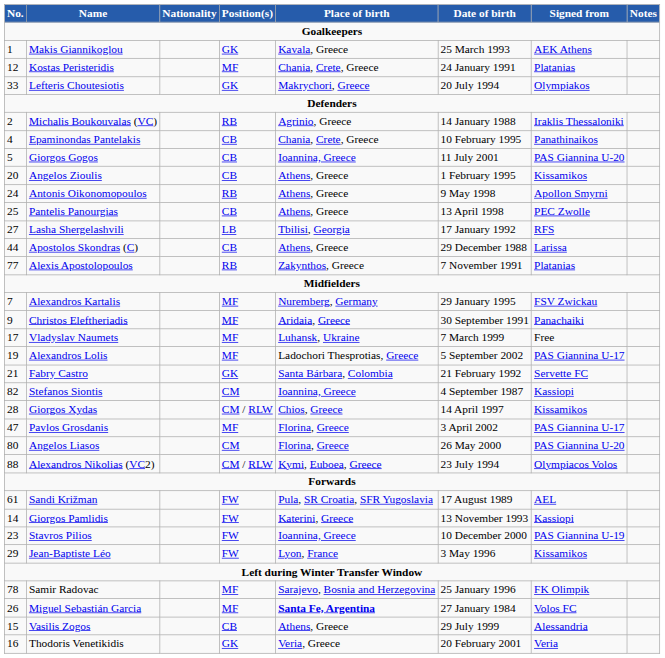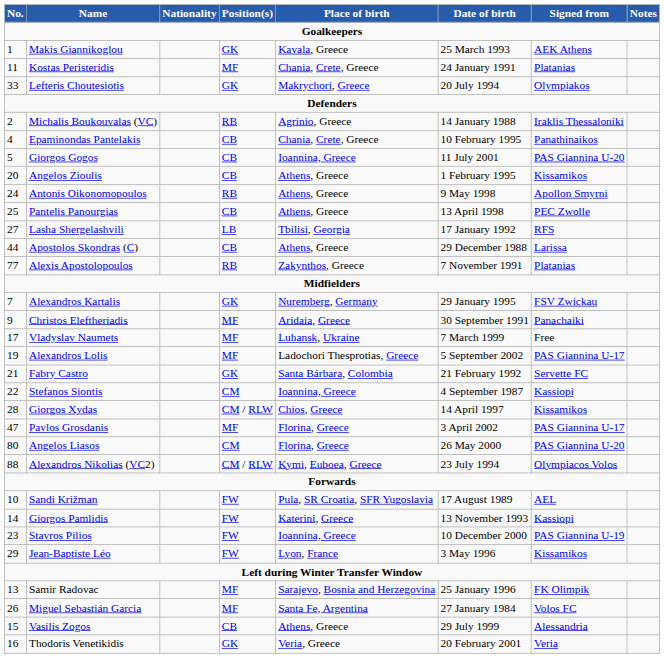 <table class="wikitable">
 <tr>
 <th style="background:#265cab; color:white; text-align:center;">No.</th>
 <th style="background:#265cab; color:white; text-align:center;">Name</th>
 <th style="background:#265cab; color:white; text-align:center;">Nationality</th>
 <th style="background:#265cab; color:white; text-align:center;">Position(s)</th>
 <th style="background:#265cab; color:white; text-align:center;">Place of birth</th>
 <th style="background:#265cab; color:white; text-align:center;">Date of birth</th>
 <th style="background:#265cab; color:white; text-align:center;">Signed from</th>
 <th style="background:#265cab; color:white; text-align:center;">Notes</th>
 </tr>
 <tr>
 <td colspan="8" style="text-align:center;"><strong>Goalkeepers</strong></td>
 </tr>
 <tr>
 <td>1</td>
 <td><a href='#'>Makis Giannikoglou</a></td>
 <td></td>
 <td><a href='#'>GK</a></td>
 <td><a href='#'>Kavala</a>, Greece</td>
 <td>25 March 1993</td>
 <td> <a href='#'>AEK Athens</a></td>
 <td></td>
 </tr>
 <tr>
-<td>12</td>
+<td>11</td>
 <td><a href='#'>Kostas Peristeridis</a></td>
 <td></td>
 <td><a href='#'>MF</a></td>
 <td><a href='#'>Chania</a>, <a href='#'>Crete</a>, Greece</td>
 <td>24 January 1991</td>
 <td> <a href='#'>Platanias</a></td>
 <td></td>
 </tr>
 <tr>
 <td>33</td>
 <td><a href='#'>Lefteris Choutesiotis</a></td>
 <td></td>
 <td><a href='#'>GK</a></td>
 <td><a href='#'>Makrychori</a>, <a href='#'>Greece</a></td>
 <td>20 July 1994</td>
 <td> <a href='#'>Olympiakos</a></td>
 <td></td>
 </tr>
 <tr>
 <td colspan="8" style="text-align:center;"><strong>Defenders</strong></td>
 </tr>
 <tr>
 <td>2</td>
 <td><a href='#'>Michalis Boukouvalas</a> (<a href='#'>VC</a>)</td>
 <td></td>
 <td><a href='#'>RB</a></td>
 <td><a href='#'>Agrinio</a>, Greece</td>
 <td>14 January 1988</td>
 <td> <a href='#'>Iraklis Thessaloniki</a></td>
 <td></td>
 </tr>
 <tr>
 <td>4</td>
 <td><a href='#'>Epaminondas Pantelakis</a></td>
 <td></td>
 <td><a href='#'>CB</a></td>
 <td><a href='#'>Chania</a>, <a href='#'>Crete</a>, Greece</td>
 <td>10 February 1995</td>
 <td> <a href='#'>Panathinaikos</a></td>
 <td></td>
 </tr>
 <tr>
 <td>5</td>
 <td><a href='#'>Giorgos Gogos</a></td>
 <td></td>
 <td><a href='#'>CB</a></td>
 <td><a href='#'>Ioannina, Greece</a></td>
 <td>11 July 2001</td>
 <td> <a href='#'>PAS Giannina U-20</a></td>
 <td></td>
 </tr>
 <tr>
 <td>20</td>
 <td><a href='#'>Angelos Zioulis</a></td>
 <td></td>
 <td><a href='#'>CB</a></td>
 <td><a href='#'>Athens</a>, Greece</td>
 <td>1 February 1995</td>
 <td> <a href='#'>Kissamikos</a></td>
 <td></td>
 </tr>
 <tr>
 <td>24</td>
 <td><a href='#'>Antonis Oikonomopoulos</a></td>
 <td></td>
 <td><a href='#'>RB</a></td>
 <td><a href='#'>Athens</a>, Greece</td>
 <td>9 May 1998</td>
 <td> <a href='#'>Apollon Smyrni</a></td>
 <td></td>
 </tr>
 <tr>
 <td>25</td>
 <td><a href='#'>Pantelis Panourgias</a></td>
 <td></td>
 <td><a href='#'>CB</a></td>
 <td><a href='#'>Athens</a>, Greece</td>
 <td>13 April 1998</td>
 <td> <a href='#'>PEC Zwolle</a></td>
 <td></td>
 </tr>
 <tr>
 <td>27</td>
 <td><a href='#'>Lasha Shergelashvili</a></td>
 <td></td>
 <td><a href='#'>LB</a></td>
 <td><a href='#'>Tbilisi</a>, <a href='#'>Georgia</a></td>
 <td>17 January 1992</td>
 <td> <a href='#'>RFS</a></td>
 <td></td>
 </tr>
 <tr>
 <td>44</td>
 <td><a href='#'>Apostolos Skondras</a> (<a href='#'>C</a>)</td>
 <td></td>
 <td><a href='#'>CB</a></td>
 <td><a href='#'>Athens</a>, Greece</td>
 <td>29 December 1988</td>
 <td> <a href='#'>Larissa</a></td>
 <td></td>
 </tr>
 <tr>
 <td>77</td>
 <td><a href='#'>Alexis Apostolopoulos</a></td>
 <td></td>
 <td><a href='#'>RB</a></td>
 <td><a href='#'>Zakynthos</a>, Greece</td>
 <td>7 November 1991</td>
 <td> <a href='#'>Platanias</a></td>
 <td></td>
 </tr>
 <tr>
 <td colspan="8" style="text-align:center;"><strong>Midfielders</strong></td>
 </tr>
 <tr>
 <td>7</td>
 <td><a href='#'>Alexandros Kartalis</a></td>
 <td></td>
-<td><a href='#'>MF</a></td>
+<td><a href='#'>GK</a></td>
 <td><a href='#'>Nuremberg</a>, <a href='#'>Germany</a></td>
 <td>29 January 1995</td>
 <td> <a href='#'>FSV Zwickau</a></td>
 <td></td>
 </tr>
 <tr>
 <td>9</td>
 <td><a href='#'>Christos Eleftheriadis</a></td>
 <td></td>
 <td><a href='#'>MF</a></td>
 <td><a href='#'>Aridaia</a>, <a href='#'>Greece</a></td>
 <td>30 September 1991</td>
 <td> <a href='#'>Panachaiki</a></td>
 <td></td>
 </tr>
 <tr>
 <td>17</td>
 <td><a href='#'>Vladyslav Naumets</a></td>
 <td></td>
 <td><a href='#'>MF</a></td>
 <td><a href='#'>Luhansk</a>, <a href='#'>Ukraine</a></td>
 <td>7 March 1999</td>
 <td>Free</td>
 <td></td>
 </tr>
 <tr>
 <td>19</td>
 <td><a href='#'>Alexandros Lolis</a></td>
 <td></td>
 <td><a href='#'>MF</a></td>
 <td>Ladochori Thesprotias, <a href='#'>Greece</a></td>
 <td>5 September 2002</td>
 <td> <a href='#'>PAS Giannina U-17</a></td>
 <td></td>
 </tr>
 <tr>
 <td>21</td>
 <td><a href='#'>Fabry Castro</a></td>
 <td></td>
 <td><a href='#'>GK</a></td>
 <td><a href='#'>Santa Bárbara</a>, <a href='#'>Colombia</a></td>
 <td>21 February 1992</td>
 <td> <a href='#'>Servette FC</a></td>
 <td></td>
 </tr>
 <tr>
-<td>82</td>
+<td>22</td>
 <td><a href='#'>Stefanos Siontis</a></td>
 <td></td>
 <td><a href='#'>CM</a></td>
 <td><a href='#'>Ioannina, Greece</a></td>
 <td>4 September 1987</td>
 <td> <a href='#'>Kassiopi</a></td>
 <td></td>
 </tr>
 <tr>
 <td>28</td>
 <td><a href='#'>Giorgos Xydas</a></td>
 <td></td>
 <td><a href='#'>CM</a> / <a href='#'>RLW</a></td>
 <td><a href='#'>Chios</a>, <a href='#'>Greece</a></td>
 <td>14 April 1997</td>
 <td> <a href='#'>Kissamikos</a></td>
 <td></td>
 </tr>
 <tr>
 <td>47</td>
 <td><a href='#'>Pavlos Grosdanis</a></td>
 <td></td>
 <td><a href='#'>MF</a></td>
 <td><a href='#'>Florina</a>, <a href='#'>Greece</a></td>
 <td>3 April 2002</td>
 <td> <a href='#'>PAS Giannina U-17</a></td>
 <td></td>
 </tr>
 <tr>
 <td>80</td>
 <td><a href='#'>Angelos Liasos</a></td>
 <td></td>
 <td><a href='#'>CM</a></td>
 <td><a href='#'>Florina</a>, <a href='#'>Greece</a></td>
 <td>26 May 2000</td>
 <td> <a href='#'>PAS Giannina U-20</a></td>
 <td></td>
 </tr>
 <tr>
 <td>88</td>
 <td><a href='#'>Alexandros Nikolias</a> (<a href='#'>VC</a>2)</td>
 <td></td>
 <td><a href='#'>CM</a> / <a href='#'>RLW</a></td>
 <td><a href='#'>Kymi</a>, <a href='#'>Euboea</a>, <a href='#'>Greece</a></td>
 <td>23 July 1994</td>
 <td> <a href='#'>Olympiacos Volos</a></td>
 <td></td>
 </tr>
 <tr>
 <td colspan="8" style="text-align:center;"><strong>Forwards</strong></td>
 </tr>
 <tr>
-<td>61</td>
+<td>10</td>
 <td><a href='#'>Sandi Križman</a></td>
 <td></td>
 <td><a href='#'>FW</a></td>
 <td><a href='#'>Pula</a>, <a href='#'>SR Croatia</a>, <a href='#'>SFR Yugoslavia</a></td>
 <td>17 August 1989</td>
 <td> <a href='#'>AEL</a></td>
 <td></td>
 </tr>
 <tr>
 <td>14</td>
 <td><a href='#'>Giorgos Pamlidis</a></td>
 <td></td>
 <td><a href='#'>FW</a></td>
 <td><a href='#'>Katerini</a>, <a href='#'>Greece</a></td>
 <td>13 November 1993</td>
 <td> <a href='#'>Kassiopi</a></td>
 <td></td>
 </tr>
 <tr>
 <td>23</td>
 <td><a href='#'>Stavros Pilios</a></td>
 <td></td>
 <td><a href='#'>FW</a></td>
 <td><a href='#'>Ioannina, Greece</a></td>
 <td>10 December 2000</td>
 <td> <a href='#'>PAS Giannina U-19</a></td>
 <td></td>
 </tr>
 <tr>
 <td>29</td>
 <td><a href='#'>Jean-Baptiste Léo</a></td>
 <td></td>
 <td><a href='#'>FW</a></td>
 <td><a href='#'>Lyon</a>, <a href='#'>France</a></td>
 <td>3 May 1996</td>
 <td> <a href='#'>Kissamikos</a></td>
 <td></td>
 </tr>
 <tr>
 <td colspan="8" style="text-align:center;"><strong>Left during Winter Transfer Window</strong></td>
 </tr>
 <tr>
-<td>78</td>
+<td>13</td>
 <td>Samir Radovac</td>
 <td></td>
 <td><a href='#'>MF</a></td>
 <td><a href='#'>Sarajevo</a>, <a href='#'>Bosnia and Herzegovina</a></td>
 <td>25 January 1996</td>
 <td> <a href='#'>FK Olimpik</a></td>
 <td></td>
 </tr>
 <tr>
 <td>26</td>
 <td><a href='#'>Miguel Sebastián Garcia</a></td>
 <td></td>
 <td><a href='#'>MF</a></td>
-<td><strong><a href='#'>Santa Fe, Argentina</a></strong></td>
+<td><a href='#'>Santa Fe, Argentina</a></td>
 <td>27 January 1984</td>
 <td> <a href='#'>Volos FC</a></td>
 <td></td>
 </tr>
 <tr>
 <td>15</td>
 <td><a href='#'>Vasilis Zogos</a></td>
 <td></td>
 <td><a href='#'>CB</a></td>
 <td><a href='#'>Athens</a>, Greece</td>
 <td>29 July 1999</td>
 <td> <a href='#'>Alessandria</a></td>
 <td></td>
 </tr>
 <tr>
 <td>16</td>
 <td>Thodoris Venetikidis</td>
 <td></td>
 <td><a href='#'>GK</a></td>
 <td><a href='#'>Veria</a>, Greece</td>
 <td>20 February 2001</td>
 <td> <a href='#'>Veria</a></td>
 <td></td>
 </tr>
 </table>
